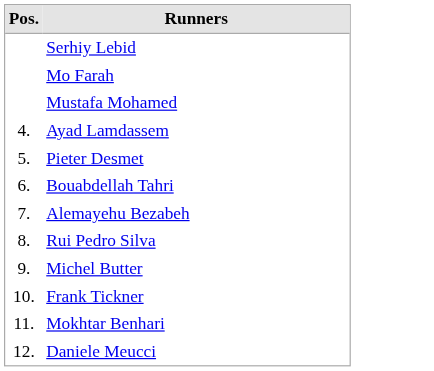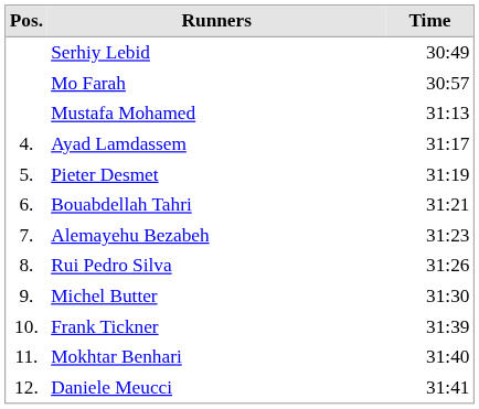 <table cellspacing="0" cellpadding="3" style="border:1px solid #AAAAAA;font-size:90%">
 <tr bgcolor="#E4E4E4">
 <th style="border-bottom:1px solid #AAAAAA" width=10>Pos.</th>
 <th style="border-bottom:1px solid #AAAAAA" width=250>Runners</th>
+<th style="border-bottom:1px solid #AAAAAA" width=60>Time</th>
 </tr>
 <tr align="center">
 <td align="center"></td>
 <td align="left"> <a href='#'>Serhiy Lebid</a></td>
+<td align="right">30:49</td>
 </tr>
 <tr align="center">
 <td align="center"></td>
 <td align="left"> <a href='#'>Mo Farah</a></td>
+<td align="right">30:57</td>
 </tr>
 <tr align="center">
 <td align="center"></td>
 <td align="left"> <a href='#'>Mustafa Mohamed</a></td>
+<td align="right">31:13</td>
 </tr>
 <tr align="center">
 <td align="center">4.</td>
 <td align="left"> <a href='#'>Ayad Lamdassem</a></td>
+<td align="right">31:17</td>
 </tr>
 <tr align="center">
 <td align="center">5.</td>
 <td align="left"> <a href='#'>Pieter Desmet</a></td>
+<td align="right">31:19</td>
 </tr>
 <tr align="center">
 <td align="center">6.</td>
 <td align="left"> <a href='#'>Bouabdellah Tahri</a></td>
+<td align="right">31:21</td>
 </tr>
 <tr align="center">
 <td align="center">7.</td>
 <td align="left"> <a href='#'>Alemayehu Bezabeh</a></td>
+<td align="right">31:23</td>
 </tr>
 <tr align="center">
 <td align="center">8.</td>
 <td align="left"> <a href='#'>Rui Pedro Silva</a></td>
+<td align="right">31:26</td>
 </tr>
 <tr align="center">
 <td align="center">9.</td>
 <td align="left"> <a href='#'>Michel Butter</a></td>
+<td align="right">31:30</td>
 </tr>
 <tr align="center">
 <td align="center">10.</td>
 <td align="left"> <a href='#'>Frank Tickner</a></td>
+<td align="right">31:39</td>
 </tr>
 <tr align="center">
 <td align="center">11.</td>
 <td align="left"> <a href='#'>Mokhtar Benhari</a></td>
+<td align="right">31:40</td>
 </tr>
 <tr align="center">
 <td align="center">12.</td>
 <td align="left"> <a href='#'>Daniele Meucci</a></td>
+<td align="right">31:41</td>
 </tr>
 </table>
